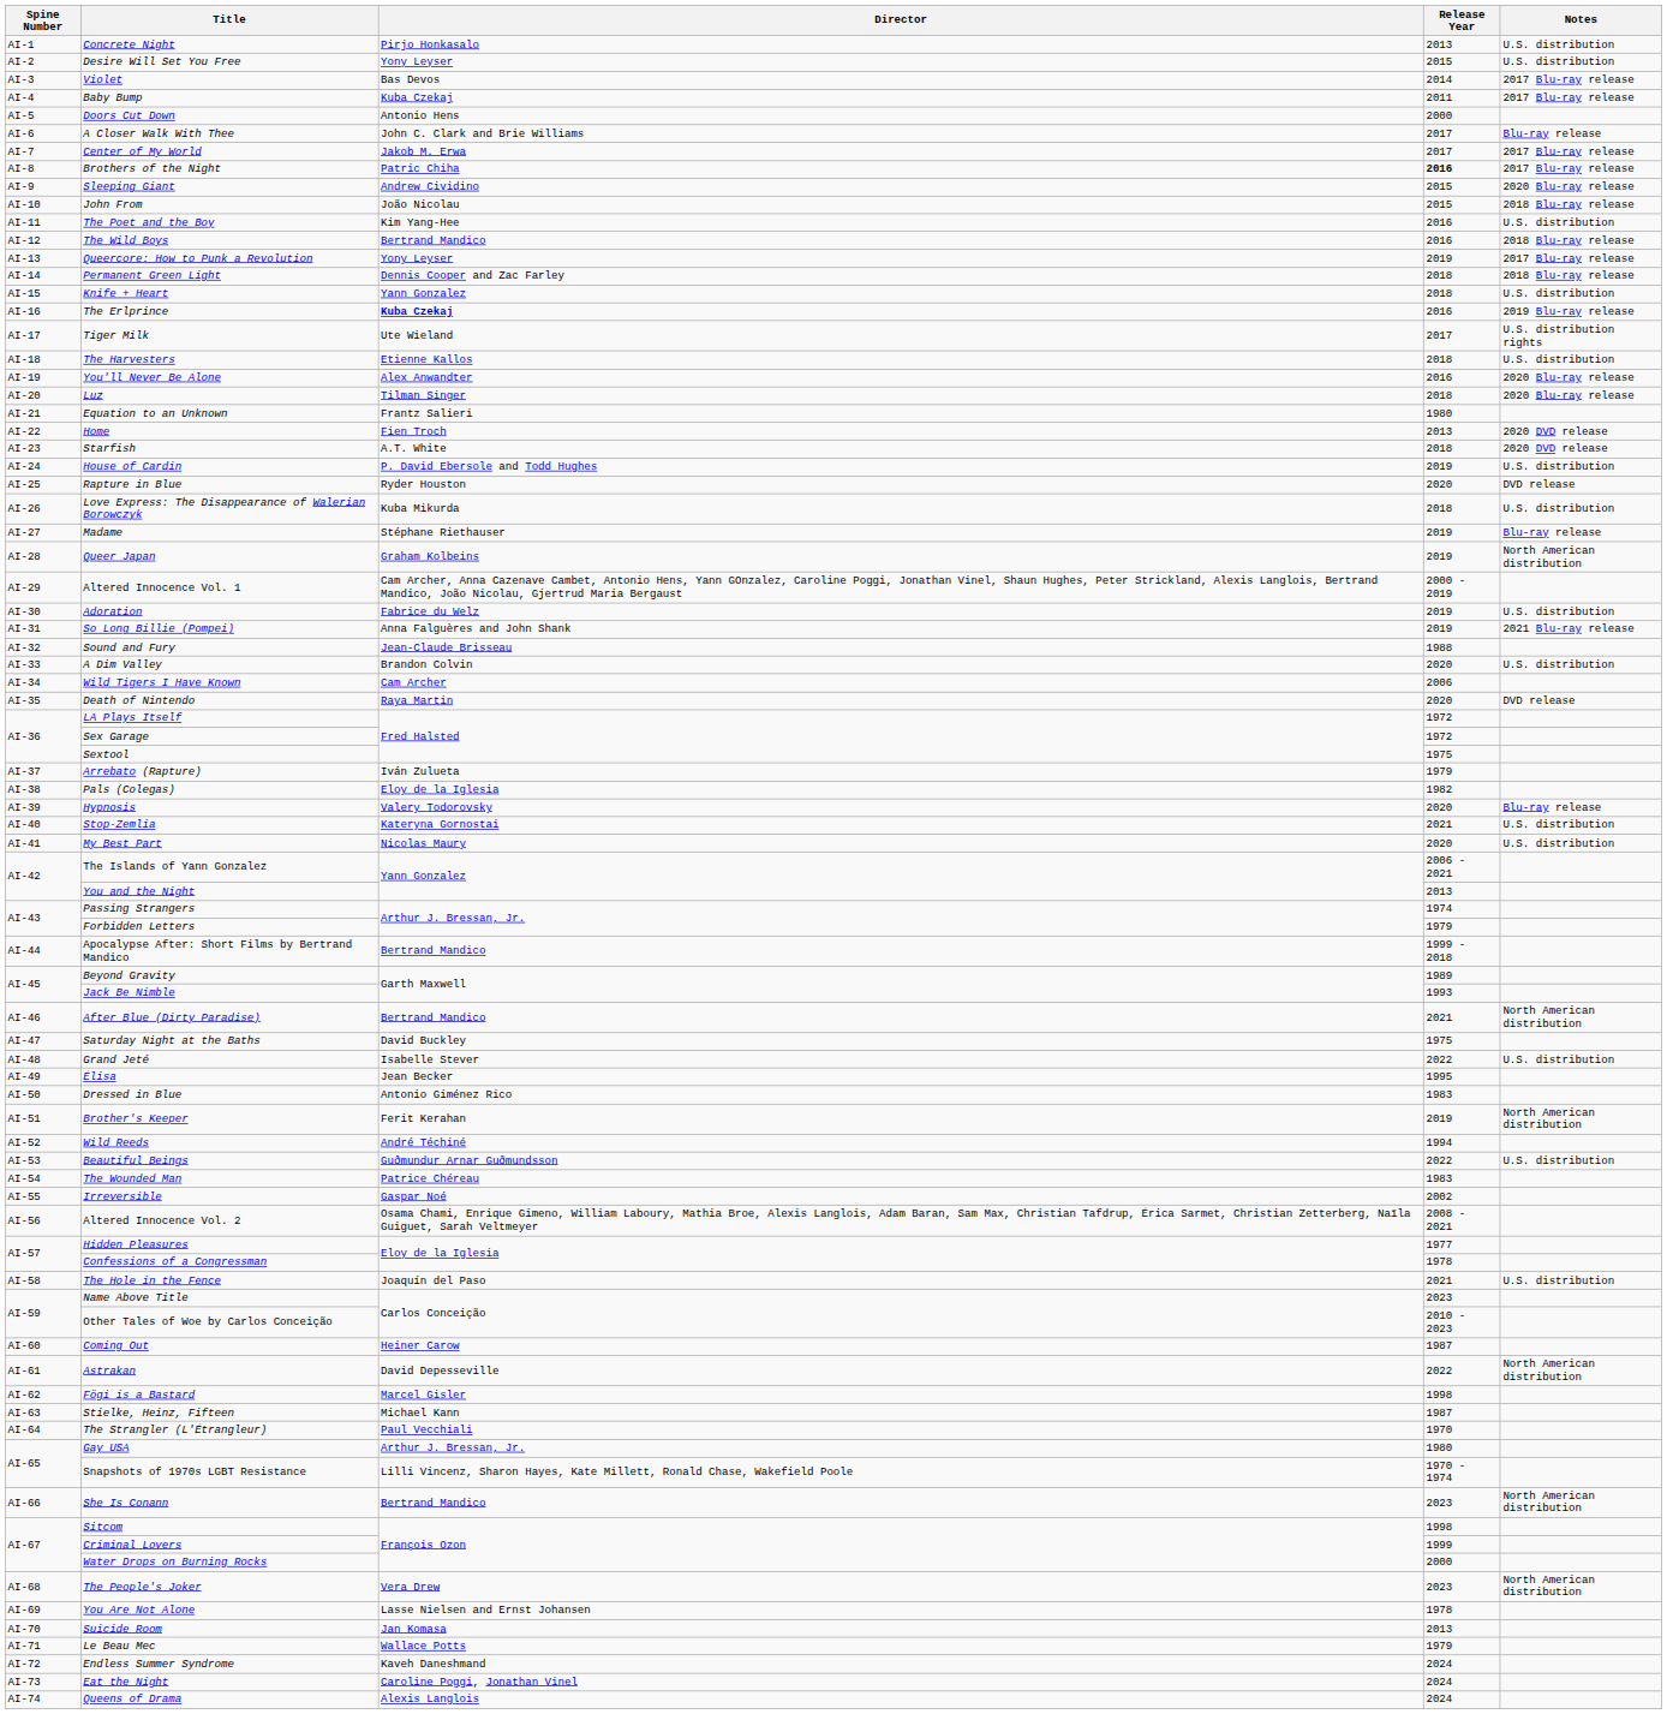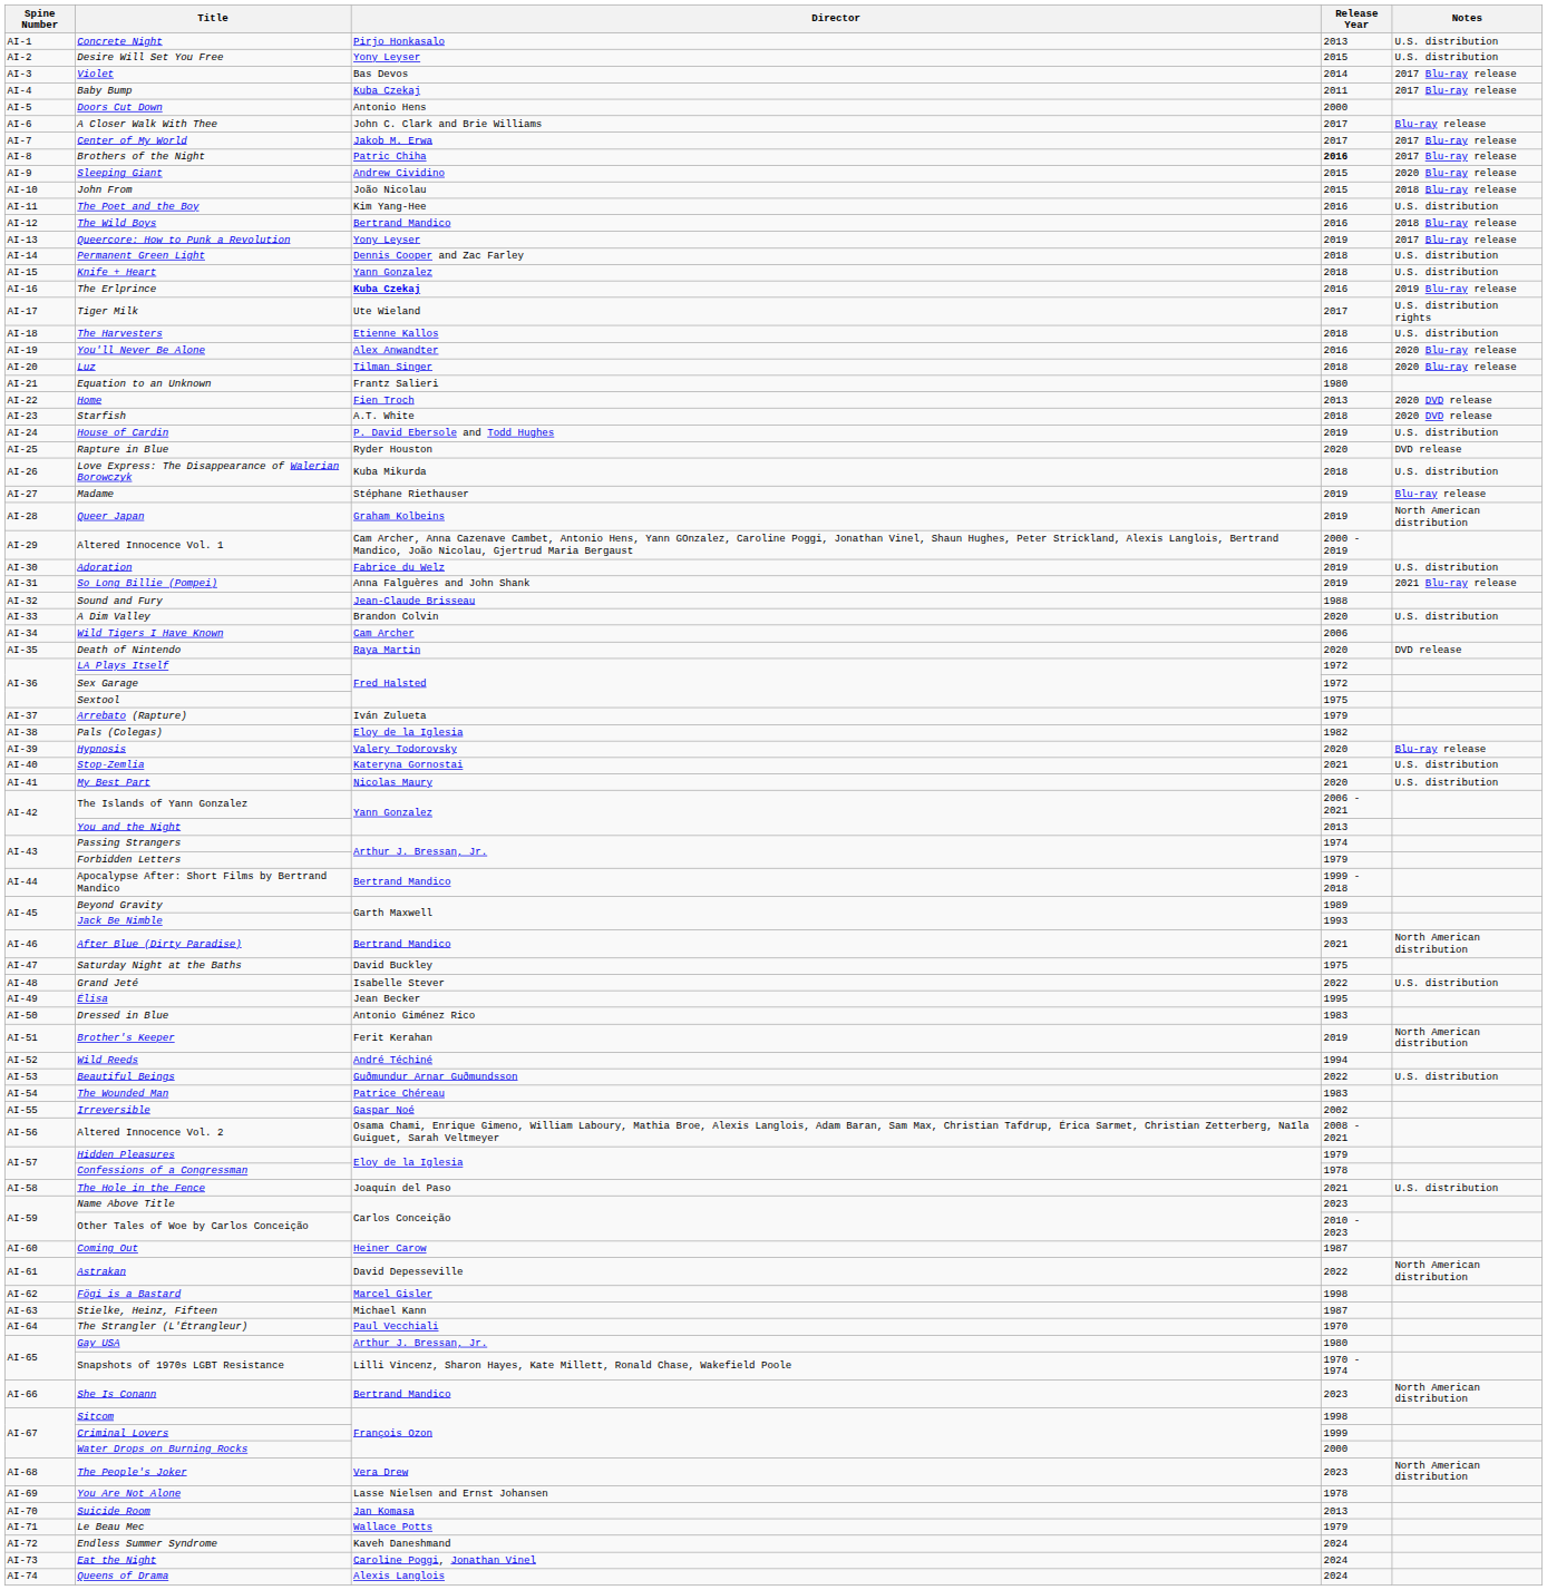 <table class="wikitable plainrowheaders">
 <tr>
 <th>Spine Number</th>
 <th scope="col">Title</th>
 <th scope="col">Director</th>
 <th>Release Year</th>
 <th scope="col">Notes</th>
 </tr>
 <tr>
 <td>AI-1</td>
 <td><em><a href='#'>Concrete Night</a></em></td>
 <td><a href='#'>Pirjo Honkasalo</a></td>
 <td>2013</td>
 <td>U.S. distribution</td>
 </tr>
 <tr>
 <td>AI-2</td>
 <td><em>Desire Will Set You Free</em></td>
 <td><a href='#'>Yony Leyser</a></td>
 <td>2015</td>
 <td>U.S. distribution</td>
 </tr>
 <tr>
 <td>AI-3</td>
 <td><em><a href='#'>Violet</a></em></td>
 <td>Bas Devos</td>
 <td>2014</td>
 <td>2017 <a href='#'>Blu-ray</a> release</td>
 </tr>
 <tr>
 <td>AI-4</td>
 <td><em>Baby Bump</em></td>
 <td><a href='#'>Kuba Czekaj</a></td>
 <td>2011</td>
 <td>2017 <a href='#'>Blu-ray</a> release</td>
 </tr>
 <tr>
 <td>AI-5</td>
 <td><em><a href='#'>Doors Cut Down</a></em></td>
 <td>Antonio Hens</td>
 <td>2000</td>
 <td></td>
 </tr>
 <tr>
 <td>AI-6</td>
 <td><em>A Closer Walk With Thee</em></td>
 <td>John C. Clark and Brie Williams</td>
 <td>2017</td>
 <td><a href='#'>Blu-ray</a> release</td>
 </tr>
 <tr>
 <td>AI-7</td>
 <td><em><a href='#'>Center of My World</a></em></td>
 <td><a href='#'>Jakob M. Erwa</a></td>
 <td>2017</td>
 <td>2017 <a href='#'>Blu-ray</a> release</td>
 </tr>
 <tr>
 <td>AI-8</td>
 <td><em>Brothers of the Night</em></td>
 <td><a href='#'>Patric Chiha</a></td>
 <td><strong>2016</strong></td>
 <td>2017 <a href='#'>Blu-ray</a> release</td>
 </tr>
 <tr>
 <td>AI-9</td>
 <td><em><a href='#'>Sleeping Giant</a></em></td>
 <td><a href='#'>Andrew Cividino</a></td>
 <td>2015</td>
 <td>2020 <a href='#'>Blu-ray</a> release</td>
 </tr>
 <tr>
 <td>AI-10</td>
 <td><em>John From</em></td>
 <td>João Nicolau</td>
 <td>2015</td>
 <td>2018 <a href='#'>Blu-ray</a> release</td>
 </tr>
 <tr>
 <td>AI-11</td>
 <td><em><a href='#'>The Poet and the Boy</a></em></td>
 <td>Kim Yang-Hee</td>
 <td>2016</td>
 <td>U.S. distribution</td>
 </tr>
 <tr>
 <td>AI-12</td>
 <td><em><a href='#'>The Wild Boys</a></em></td>
 <td><a href='#'>Bertrand Mandico</a></td>
 <td>2016</td>
 <td>2018 <a href='#'>Blu-ray</a> release</td>
 </tr>
 <tr>
 <td>AI-13</td>
 <td><em><a href='#'>Queercore: How to Punk a Revolution</a></em></td>
 <td><a href='#'>Yony Leyser</a></td>
 <td>2019</td>
 <td>2017 <a href='#'>Blu-ray</a> release</td>
 </tr>
 <tr>
 <td>AI-14</td>
 <td><em><a href='#'>Permanent Green Light</a></em></td>
 <td><a href='#'>Dennis Cooper</a> and Zac Farley</td>
 <td>2018</td>
-<td>2018 <a href='#'>Blu-ray</a> release</td>
+<td>U.S. distribution</td>
 </tr>
 <tr>
 <td>AI-15</td>
 <td><em><a href='#'>Knife + Heart</a></em></td>
 <td><a href='#'>Yann Gonzalez</a></td>
 <td>2018</td>
 <td>U.S. distribution</td>
 </tr>
 <tr>
 <td>AI-16</td>
 <td><em>The Erlprince</em></td>
 <td><strong><a href='#'>Kuba Czekaj</a></strong></td>
 <td>2016</td>
 <td>2019 <a href='#'>Blu-ray</a> release</td>
 </tr>
 <tr>
 <td>AI-17</td>
 <td><em>Tiger Milk</em></td>
 <td>Ute Wieland</td>
 <td>2017</td>
 <td>U.S. distribution rights</td>
 </tr>
 <tr>
 <td>AI-18</td>
 <td><em><a href='#'>The Harvesters</a></em></td>
 <td><a href='#'>Etienne Kallos</a></td>
 <td>2018</td>
 <td>U.S. distribution</td>
 </tr>
 <tr>
 <td>AI-19</td>
 <td><em><a href='#'>You'll Never Be Alone</a></em></td>
 <td><a href='#'>Alex Anwandter</a></td>
 <td>2016</td>
 <td>2020 <a href='#'>Blu-ray</a> release</td>
 </tr>
 <tr>
 <td>AI-20</td>
 <td><em><a href='#'>Luz</a></em></td>
 <td><a href='#'>Tilman Singer</a></td>
 <td>2018</td>
 <td>2020 <a href='#'>Blu-ray</a> release</td>
 </tr>
 <tr>
 <td>AI-21</td>
 <td><em>Equation to an Unknown</em></td>
 <td>Frantz Salieri</td>
 <td>1980</td>
 <td></td>
 </tr>
 <tr>
 <td>AI-22</td>
 <td><em><a href='#'>Home</a></em></td>
 <td><a href='#'>Fien Troch</a></td>
 <td>2013</td>
 <td>2020 <a href='#'>DVD</a> release</td>
 </tr>
 <tr>
 <td>AI-23</td>
 <td><em>Starfish</em></td>
 <td>A.T. White</td>
 <td>2018</td>
 <td>2020 <a href='#'>DVD</a> release</td>
 </tr>
 <tr>
 <td>AI-24</td>
 <td><em><a href='#'>House of Cardin</a></em></td>
 <td><a href='#'>P. David Ebersole</a> and <a href='#'>Todd Hughes</a></td>
 <td>2019</td>
 <td>U.S. distribution</td>
 </tr>
 <tr>
 <td>AI-25</td>
 <td><em>Rapture in Blue</em></td>
 <td>Ryder Houston</td>
 <td>2020</td>
 <td>DVD release</td>
 </tr>
 <tr>
 <td>AI-26</td>
 <td><em>Love Express: The Disappearance of <a href='#'>Walerian Borowczyk</a></em></td>
 <td>Kuba Mikurda</td>
 <td>2018</td>
 <td>U.S. distribution</td>
 </tr>
 <tr>
 <td>AI-27</td>
 <td><em>Madame</em></td>
 <td>Stéphane Riethauser</td>
 <td>2019</td>
 <td><a href='#'>Blu-ray</a> release</td>
 </tr>
 <tr>
 <td>AI-28</td>
 <td><em><a href='#'>Queer Japan</a></em></td>
 <td><a href='#'>Graham Kolbeins</a></td>
 <td>2019</td>
 <td>North American distribution</td>
 </tr>
 <tr>
 <td>AI-29</td>
 <td>Altered Innocence Vol. 1</td>
 <td>Cam Archer, Anna Cazenave Cambet, Antonio Hens, Yann GOnzalez, Caroline Poggi, Jonathan Vinel, Shaun Hughes, Peter Strickland, Alexis Langlois, Bertrand Mandico, João Nicolau, Gjertrud Maria Bergaust</td>
 <td>2000 - 2019</td>
 <td></td>
 </tr>
 <tr>
 <td>AI-30</td>
 <td><em><a href='#'>Adoration</a></em></td>
 <td><a href='#'>Fabrice du Welz</a></td>
 <td>2019</td>
 <td>U.S. distribution</td>
 </tr>
 <tr>
 <td>AI-31</td>
 <td><em><a href='#'>So Long Billie (Pompei)</a></em></td>
 <td>Anna Falguères and John Shank</td>
 <td>2019</td>
 <td>2021 <a href='#'>Blu-ray</a> release</td>
 </tr>
 <tr>
 <td>AI-32</td>
 <td><em>Sound and Fury</em></td>
 <td><a href='#'>Jean-Claude Brisseau</a></td>
 <td>1988</td>
 <td></td>
 </tr>
 <tr>
 <td>AI-33</td>
 <td><em>A Dim Valley</em></td>
 <td>Brandon Colvin</td>
 <td>2020</td>
 <td>U.S. distribution</td>
 </tr>
 <tr>
 <td>AI-34</td>
 <td><em><a href='#'>Wild Tigers I Have Known</a></em></td>
 <td><a href='#'>Cam Archer</a></td>
 <td>2006</td>
 <td></td>
 </tr>
 <tr>
 <td>AI-35</td>
 <td><em>Death of Nintendo</em></td>
 <td><a href='#'>Raya Martin</a></td>
 <td>2020</td>
 <td>DVD release</td>
 </tr>
 <tr>
 <td rowspan="3">AI-36</td>
 <td><em><a href='#'>LA Plays Itself</a></em></td>
 <td rowspan="3"><a href='#'>Fred Halsted</a></td>
 <td>1972</td>
 <td></td>
 </tr>
 <tr>
 <td><em>Sex Garage</em></td>
 <td>1972</td>
 <td></td>
 </tr>
 <tr>
 <td><em>Sextool</em></td>
 <td>1975</td>
 <td></td>
 </tr>
 <tr>
 <td>AI-37</td>
 <td><em><a href='#'>Arrebato</a> (Rapture)</em></td>
 <td>Iván Zulueta</td>
 <td>1979</td>
 <td></td>
 </tr>
 <tr>
 <td>AI-38</td>
 <td><em>Pals (Colegas)</em></td>
 <td><a href='#'>Eloy de la Iglesia</a></td>
 <td>1982</td>
 <td></td>
 </tr>
 <tr>
 <td>AI-39</td>
 <td><em><a href='#'>Hypnosis</a></em></td>
 <td><a href='#'>Valery Todorovsky</a></td>
 <td>2020</td>
 <td><a href='#'>Blu-ray</a> release</td>
 </tr>
 <tr>
 <td>AI-40</td>
 <td><em><a href='#'>Stop-Zemlia</a></em></td>
 <td><a href='#'>Kateryna Gornostai</a></td>
 <td>2021</td>
 <td>U.S. distribution</td>
 </tr>
 <tr>
 <td>AI-41</td>
 <td><em><a href='#'>My Best Part</a></em></td>
 <td><a href='#'>Nicolas Maury</a></td>
 <td>2020</td>
 <td>U.S. distribution</td>
 </tr>
 <tr>
 <td rowspan="2">AI-42</td>
 <td>The Islands of Yann Gonzalez</td>
 <td rowspan="2"><a href='#'>Yann Gonzalez</a></td>
 <td>2006 - 2021</td>
 <td></td>
 </tr>
 <tr>
 <td><em><a href='#'>You and the Night</a></em></td>
 <td>2013</td>
 <td></td>
 </tr>
 <tr>
 <td rowspan="2">AI-43</td>
 <td><em>Passing Strangers</em></td>
 <td rowspan="2"><a href='#'>Arthur J. Bressan, Jr.</a></td>
 <td>1974</td>
 <td></td>
 </tr>
 <tr>
 <td><em>Forbidden Letters</em></td>
 <td>1979</td>
 <td></td>
 </tr>
 <tr>
 <td>AI-44</td>
 <td>Apocalypse After: Short Films by Bertrand Mandico</td>
 <td><a href='#'>Bertrand Mandico</a></td>
 <td>1999 - 2018</td>
 <td></td>
 </tr>
 <tr>
 <td rowspan="2">AI-45</td>
 <td><em>Beyond Gravity</em></td>
 <td rowspan="2">Garth Maxwell</td>
 <td>1989</td>
 <td></td>
 </tr>
 <tr>
 <td><em><a href='#'>Jack Be Nimble</a></em></td>
 <td>1993</td>
 <td></td>
 </tr>
 <tr>
 <td>AI-46</td>
 <td><em><a href='#'>After Blue (Dirty Paradise)</a></em></td>
 <td><a href='#'>Bertrand Mandico</a></td>
 <td>2021</td>
 <td>North American distribution</td>
 </tr>
 <tr>
 <td>AI-47</td>
 <td><em>Saturday Night at the Baths</em></td>
 <td>David Buckley</td>
 <td>1975</td>
 <td></td>
 </tr>
 <tr>
 <td>AI-48</td>
 <td><em>Grand Jeté</em></td>
 <td>Isabelle Stever</td>
 <td>2022</td>
 <td>U.S. distribution</td>
 </tr>
 <tr>
 <td>AI-49</td>
 <td><em><a href='#'>Élisa</a></em></td>
 <td>Jean Becker</td>
 <td>1995</td>
 <td></td>
 </tr>
 <tr>
 <td>AI-50</td>
 <td><em>Dressed in Blue</em></td>
 <td>Antonio Giménez Rico</td>
 <td>1983</td>
 <td></td>
 </tr>
 <tr>
 <td>AI-51</td>
 <td><em><a href='#'>Brother's Keeper</a></em></td>
 <td>Ferit Kerahan</td>
 <td>2019</td>
 <td>North American distribution</td>
 </tr>
 <tr>
 <td>AI-52</td>
 <td><em><a href='#'>Wild Reeds</a></em></td>
 <td><a href='#'>André Téchiné</a></td>
 <td>1994</td>
 <td></td>
 </tr>
 <tr>
 <td>AI-53</td>
 <td><em><a href='#'>Beautiful Beings</a></em></td>
 <td><a href='#'>Guðmundur Arnar Guðmundsson</a></td>
 <td>2022</td>
 <td>U.S. distribution</td>
 </tr>
 <tr>
 <td>AI-54</td>
 <td><em><a href='#'>The Wounded Man</a></em></td>
 <td><a href='#'>Patrice Chéreau</a></td>
 <td>1983</td>
 <td></td>
 </tr>
 <tr>
 <td>AI-55</td>
 <td><em><a href='#'>Irreversible</a></em></td>
 <td><a href='#'>Gaspar Noé</a></td>
 <td>2002</td>
 <td></td>
 </tr>
 <tr>
 <td>AI-56</td>
 <td>Altered Innocence Vol. 2</td>
 <td>Osama Chami, Enrique Gimeno, William Laboury, Mathia Broe, Alexis Langlois, Adam Baran, Sam Max, Christian Tafdrup, Érica Sarmet, Christian Zetterberg, Naïla Guiguet, Sarah Veltmeyer</td>
 <td>2008 - 2021</td>
 <td></td>
 </tr>
 <tr>
 <td rowspan="2">AI-57</td>
 <td><em><a href='#'>Hidden Pleasures</a></em></td>
 <td rowspan="2"><a href='#'>Eloy de la Iglesia</a></td>
-<td>1977</td>
+<td>1979</td>
 <td></td>
 </tr>
 <tr>
 <td><em><a href='#'>Confessions of a Congressman</a></em></td>
 <td>1978</td>
 <td></td>
 </tr>
 <tr>
 <td>AI-58</td>
 <td><em><a href='#'>The Hole in the Fence</a></em></td>
 <td>Joaquín del Paso</td>
 <td>2021</td>
 <td>U.S. distribution</td>
 </tr>
 <tr>
 <td rowspan="2">AI-59</td>
 <td><em>Name Above Title</em></td>
 <td rowspan="2">Carlos Conceição</td>
 <td>2023</td>
 <td></td>
 </tr>
 <tr>
 <td>Other Tales of Woe by Carlos Conceição</td>
 <td>2010 - 2023</td>
 <td></td>
 </tr>
 <tr>
 <td>AI-60</td>
 <td><em><a href='#'>Coming Out</a></em></td>
 <td><a href='#'>Heiner Carow</a></td>
 <td>1987</td>
 <td></td>
 </tr>
 <tr>
 <td>AI-61</td>
 <td><em><a href='#'>Astrakan</a></em></td>
 <td>David Depesseville</td>
 <td>2022</td>
 <td>North American distribution</td>
 </tr>
 <tr>
 <td>AI-62</td>
 <td><em><a href='#'>Fögi is a Bastard</a></em></td>
 <td><a href='#'>Marcel Gisler</a></td>
 <td>1998</td>
 <td></td>
 </tr>
 <tr>
 <td>AI-63</td>
 <td><em>Stielke, Heinz, Fifteen</em></td>
 <td>Michael Kann</td>
 <td>1987</td>
 <td></td>
 </tr>
 <tr>
 <td>AI-64</td>
 <td><em>The Strangler (L'Étrangleur)</em></td>
 <td><a href='#'>Paul Vecchiali</a></td>
 <td>1970</td>
 <td></td>
 </tr>
 <tr>
 <td rowspan="2">AI-65</td>
 <td><em><a href='#'>Gay USA</a></em></td>
 <td><a href='#'>Arthur J. Bressan, Jr.</a></td>
 <td>1980</td>
 <td></td>
 </tr>
 <tr>
 <td>Snapshots of 1970s LGBT Resistance</td>
 <td>Lilli Vincenz, Sharon Hayes, Kate Millett, Ronald Chase, Wakefield Poole</td>
 <td>1970 - 1974</td>
 <td></td>
 </tr>
 <tr>
 <td>AI-66</td>
 <td><em><a href='#'>She Is Conann</a></em></td>
 <td><a href='#'>Bertrand Mandico</a></td>
 <td>2023</td>
 <td>North American distribution</td>
 </tr>
 <tr>
 <td rowspan="3">AI-67</td>
 <td><em><a href='#'>Sitcom</a></em></td>
 <td rowspan="3"><a href='#'>François Ozon</a></td>
 <td>1998</td>
 <td></td>
 </tr>
 <tr>
 <td><em><a href='#'>Criminal Lovers</a></em></td>
 <td>1999</td>
 <td></td>
 </tr>
 <tr>
 <td><em><a href='#'>Water Drops on Burning Rocks</a></em></td>
 <td>2000</td>
 <td></td>
 </tr>
 <tr>
 <td>AI-68</td>
 <td><em><a href='#'>The People's Joker</a></em></td>
 <td><a href='#'>Vera Drew</a></td>
 <td>2023</td>
 <td>North American distribution</td>
 </tr>
 <tr>
 <td>AI-69</td>
 <td><em><a href='#'>You Are Not Alone</a></em></td>
 <td>Lasse Nielsen and Ernst Johansen</td>
 <td>1978</td>
 <td></td>
 </tr>
 <tr>
 <td>AI-70</td>
 <td><em><a href='#'>Suicide Room</a></em></td>
 <td><a href='#'>Jan Komasa</a></td>
 <td>2013</td>
 <td></td>
 </tr>
 <tr>
 <td>AI-71</td>
 <td><em>Le Beau Mec</em></td>
 <td><a href='#'>Wallace Potts</a></td>
 <td>1979</td>
 <td></td>
 </tr>
 <tr>
 <td>AI-72</td>
 <td><em>Endless Summer Syndrome</em></td>
 <td>Kaveh Daneshmand</td>
 <td>2024</td>
 <td></td>
 </tr>
 <tr>
 <td>AI-73</td>
 <td><em><a href='#'>Eat the Night</a></em></td>
 <td><a href='#'>Caroline Poggi</a>, <a href='#'>Jonathan Vinel</a></td>
 <td>2024</td>
 <td></td>
 </tr>
 <tr>
 <td>AI-74</td>
 <td><em><a href='#'>Queens of Drama</a></em></td>
 <td><a href='#'>Alexis Langlois</a></td>
 <td>2024</td>
 <td></td>
 </tr>
 </table>
